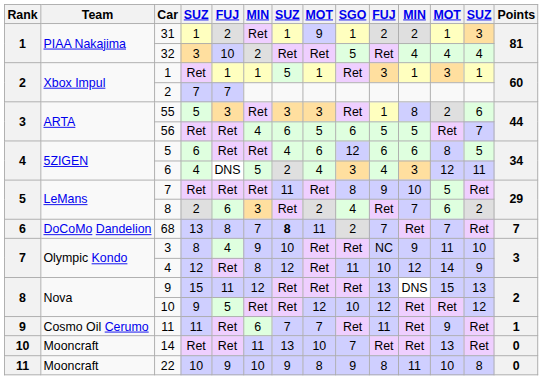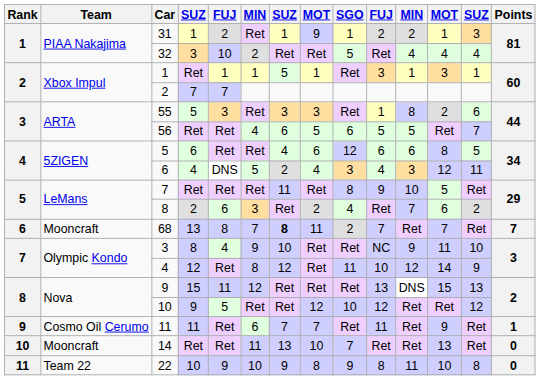 <table class="wikitable" style="font-size: 85%; text-align:center">
 <tr>
 <th>Rank</th>
 <th>Team</th>
 <th>Car</th>
 <th><a href='#'>SUZ</a></th>
 <th><a href='#'>FUJ</a></th>
 <th><a href='#'>MIN</a></th>
 <th><a href='#'>SUZ</a></th>
 <th><a href='#'>MOT</a></th>
 <th><a href='#'>SGO</a></th>
 <th><a href='#'>FUJ</a></th>
 <th><a href='#'>MIN</a></th>
 <th><a href='#'>MOT</a></th>
 <th><a href='#'>SUZ</a></th>
 <th>Points</th>
 </tr>
 <tr>
 <th rowspan=2>1</th>
 <td rowspan=2 align="left"><a href='#'>PIAA Nakajima</a></td>
 <td>31</td>
 <td style="background:#FFFFBF;">1</td>
 <td style="background:#DFDFDF;">2</td>
 <td style="background:#EFCFFF;">Ret</td>
 <td style="background:#FFFFBF;">1</td>
 <td style="background:#CFCFFF;">9</td>
 <td style="background:#FFFFBF;">1</td>
 <td style="background:#DFDFDF;">2</td>
 <td style="background:#DFDFDF;">2</td>
 <td style="background:#FFFFBF;">1</td>
 <td style="background:#FFDF9F;">3</td>
 <th rowspan=2>81</th>
 </tr>
 <tr>
 <td>32</td>
 <td style="background:#FFDF9F;">3</td>
 <td style="background:#CFCFFF;">10</td>
 <td style="background:#DFDFDF;">2</td>
 <td style="background:#EFCFFF;">Ret</td>
 <td style="background:#EFCFFF;">Ret</td>
 <td style="background:#DFFFDF;">5</td>
 <td style="background:#EFCFFF;">Ret</td>
 <td style="background:#DFFFDF;">4</td>
 <td style="background:#DFFFDF;">4</td>
 <td style="background:#DFFFDF;">4</td>
 </tr>
 <tr>
 <th rowspan=2>2</th>
 <td rowspan=2 align="left"><a href='#'>Xbox Impul</a></td>
 <td>1</td>
 <td style="background:#EFCFFF;">Ret</td>
 <td style="background:#FFFFBF;">1</td>
 <td style="background:#FFFFBF;">1</td>
 <td style="background:#DFFFDF;">5</td>
 <td style="background:#FFFFBF;">1</td>
 <td style="background:#EFCFFF;">Ret</td>
 <td style="background:#FFDF9F;">3</td>
 <td style="background:#FFFFBF;">1</td>
 <td style="background:#FFDF9F;">3</td>
 <td style="background:#FFFFBF;">1</td>
 <th rowspan=2>60</th>
 </tr>
 <tr>
 <td>2</td>
 <td style="background:#CFCFFF;">7</td>
 <td style="background:#CFCFFF;">7</td>
 <td></td>
 <td></td>
 <td></td>
 <td></td>
 <td></td>
 <td></td>
 <td></td>
 <td></td>
 </tr>
 <tr>
 <th rowspan=2>3</th>
 <td rowspan=2 align="left"><a href='#'>ARTA</a></td>
 <td>55</td>
 <td style="background:#DFFFDF;">5</td>
 <td style="background:#FFDF9F;">3</td>
 <td style="background:#EFCFFF;">Ret</td>
 <td style="background:#FFDF9F;">3</td>
 <td style="background:#FFDF9F;">3</td>
 <td style="background:#EFCFFF;">Ret</td>
 <td style="background:#FFFFBF;">1</td>
 <td style="background:#CFCFFF;">8</td>
 <td style="background:#DFDFDF;">2</td>
 <td style="background:#DFFFDF;">6</td>
 <th rowspan=2>44</th>
 </tr>
 <tr>
 <td>56</td>
 <td style="background:#EFCFFF;">Ret</td>
 <td style="background:#EFCFFF;">Ret</td>
 <td style="background:#DFFFDF;">4</td>
 <td style="background:#DFFFDF;">6</td>
 <td style="background:#DFFFDF;">5</td>
 <td style="background:#DFFFDF;">6</td>
 <td style="background:#DFFFDF;">5</td>
 <td style="background:#DFFFDF;">5</td>
 <td style="background:#EFCFFF;">Ret</td>
 <td style="background:#CFCFFF;">7</td>
 </tr>
 <tr>
 <th rowspan=2>4</th>
 <td rowspan=2 align="left"><a href='#'>5ZIGEN</a></td>
 <td>5</td>
 <td style="background:#DFFFDF;">6</td>
 <td style="background:#EFCFFF;">Ret</td>
 <td style="background:#EFCFFF;">Ret</td>
 <td style="background:#DFFFDF;">4</td>
 <td style="background:#DFFFDF;">6</td>
 <td style="background:#CFCFFF;">12</td>
 <td style="background:#DFFFDF;">6</td>
 <td style="background:#DFFFDF;">6</td>
 <td style="background:#CFCFFF;">8</td>
 <td style="background:#DFFFDF;">5</td>
 <th rowspan=2>34</th>
 </tr>
 <tr>
 <td>6</td>
 <td style="background:#DFFFDF;">4</td>
 <td style="background:#FFFFFF;">DNS</td>
 <td style="background:#DFFFDF;">5</td>
 <td style="background:#DFDFDF;">2</td>
 <td style="background:#DFFFDF;">4</td>
 <td style="background:#FFDF9F;">3</td>
 <td style="background:#DFFFDF;">4</td>
 <td style="background:#FFDF9F;">3</td>
 <td style="background:#CFCFFF;">12</td>
 <td style="background:#CFCFFF;">11</td>
 </tr>
 <tr>
 <th rowspan=2>5</th>
 <td rowspan=2 align="left"><a href='#'>LeMans</a></td>
 <td>7</td>
 <td style="background:#EFCFFF;">Ret</td>
 <td style="background:#EFCFFF;">Ret</td>
 <td style="background:#EFCFFF;">Ret</td>
 <td style="background:#CFCFFF;">11</td>
 <td style="background:#EFCFFF;">Ret</td>
 <td style="background:#CFCFFF;">8</td>
 <td style="background:#CFCFFF;">9</td>
 <td style="background:#CFCFFF;">10</td>
 <td style="background:#DFFFDF;">5</td>
 <td style="background:#EFCFFF;">Ret</td>
 <th rowspan=2>29</th>
 </tr>
 <tr>
 <td>8</td>
 <td style="background:#DFDFDF;">2</td>
 <td style="background:#DFFFDF;">6</td>
 <td style="background:#FFDF9F;">3</td>
 <td style="background:#EFCFFF;">Ret</td>
 <td style="background:#DFDFDF;">2</td>
 <td style="background:#DFFFDF;">4</td>
 <td style="background:#EFCFFF;">Ret</td>
 <td style="background:#CFCFFF;">7</td>
 <td style="background:#DFFFDF;">6</td>
 <td style="background:#DFDFDF;">2</td>
 </tr>
 <tr>
 <th>6</th>
-<td align="left"><a href='#'>DoCoMo</a> <a href='#'>Dandelion</a></td>
+<td align="left">Mooncraft</td>
 <td>68</td>
 <td style="background:#CFCFFF;">13</td>
 <td style="background:#CFCFFF;">8</td>
 <td style="background:#CFCFFF;">7</td>
 <td style="background:#CFCFFF;"><strong>8</strong></td>
 <td style="background:#CFCFFF;">11</td>
 <td style="background:#DFDFDF;">2</td>
 <td style="background:#CFCFFF;">7</td>
 <td style="background:#EFCFFF;">Ret</td>
 <td style="background:#CFCFFF;">7</td>
 <td style="background:#EFCFFF;">Ret</td>
 <th>7</th>
 </tr>
 <tr>
 <th rowspan=2>7</th>
 <td rowspan=2 align="left">Olympic <a href='#'>Kondo</a></td>
 <td>3</td>
 <td style="background:#CFCFFF;">8</td>
 <td style="background:#DFFFDF;">4</td>
 <td style="background:#CFCFFF;">9</td>
 <td style="background:#CFCFFF;">10</td>
 <td style="background:#EFCFFF;">Ret</td>
 <td style="background:#EFCFFF;">Ret</td>
 <td style="background:#CFCFFF;">NC</td>
 <td style="background:#CFCFFF;">9</td>
 <td style="background:#CFCFFF;">11</td>
 <td style="background:#CFCFFF;">10</td>
 <th rowspan=2>3</th>
 </tr>
 <tr>
 <td>4</td>
 <td style="background:#CFCFFF;">12</td>
 <td style="background:#EFCFFF;">Ret</td>
 <td style="background:#CFCFFF;">8</td>
 <td style="background:#CFCFFF;">12</td>
 <td style="background:#EFCFFF;">Ret</td>
 <td style="background:#CFCFFF;">11</td>
 <td style="background:#CFCFFF;">10</td>
 <td style="background:#CFCFFF;">12</td>
 <td style="background:#CFCFFF;">14</td>
 <td style="background:#CFCFFF;">9</td>
 </tr>
 <tr>
 <th rowspan=2>8</th>
 <td rowspan=2 align="left">Nova</td>
 <td>9</td>
 <td style="background:#CFCFFF;">15</td>
 <td style="background:#CFCFFF;">11</td>
 <td style="background:#CFCFFF;">12</td>
 <td style="background:#EFCFFF;">Ret</td>
 <td style="background:#EFCFFF;">Ret</td>
 <td style="background:#EFCFFF;">Ret</td>
 <td style="background:#CFCFFF;">13</td>
 <td style="background:#FFFFFF;">DNS</td>
 <td style="background:#CFCFFF;">15</td>
 <td style="background:#CFCFFF;">13</td>
 <th rowspan=2>2</th>
 </tr>
 <tr>
 <td>10</td>
 <td style="background:#CFCFFF;">9</td>
 <td style="background:#DFFFDF;">5</td>
 <td style="background:#EFCFFF;">Ret</td>
 <td style="background:#EFCFFF;">Ret</td>
 <td style="background:#CFCFFF;">12</td>
 <td style="background:#CFCFFF;">10</td>
 <td style="background:#CFCFFF;">12</td>
 <td style="background:#EFCFFF;">Ret</td>
 <td style="background:#EFCFFF;">Ret</td>
 <td style="background:#CFCFFF;">12</td>
 </tr>
 <tr>
 <th>9</th>
 <td align="left">Cosmo Oil <a href='#'>Cerumo</a></td>
 <td>11</td>
 <td style="background:#CFCFFF;">11</td>
 <td style="background:#EFCFFF;">Ret</td>
 <td style="background:#DFFFDF;">6</td>
 <td style="background:#CFCFFF;">7</td>
 <td style="background:#CFCFFF;">7</td>
 <td style="background:#EFCFFF;">Ret</td>
 <td style="background:#CFCFFF;">11</td>
 <td style="background:#EFCFFF;">Ret</td>
 <td style="background:#CFCFFF;">9</td>
 <td style="background:#EFCFFF;">Ret</td>
 <th>1</th>
 </tr>
 <tr>
 <th>10</th>
 <td align="left">Mooncraft</td>
 <td>14</td>
 <td style="background:#EFCFFF;">Ret</td>
 <td style="background:#EFCFFF;">Ret</td>
 <td style="background:#CFCFFF;">11</td>
 <td style="background:#CFCFFF;">13</td>
 <td style="background:#CFCFFF;">10</td>
 <td style="background:#CFCFFF;">7</td>
 <td style="background:#EFCFFF;">Ret</td>
 <td style="background:#EFCFFF;">Ret</td>
 <td style="background:#CFCFFF;">13</td>
 <td style="background:#EFCFFF;">Ret</td>
 <th>0</th>
 </tr>
 <tr>
 <th>11</th>
-<td align="left">Mooncraft</td>
+<td align="left">Team 22</td>
 <td>22</td>
 <td style="background:#CFCFFF;">10</td>
 <td style="background:#CFCFFF;">9</td>
 <td style="background:#CFCFFF;">10</td>
 <td style="background:#CFCFFF;">9</td>
 <td style="background:#CFCFFF;">8</td>
 <td style="background:#CFCFFF;">9</td>
 <td style="background:#CFCFFF;">8</td>
 <td style="background:#CFCFFF;">11</td>
 <td style="background:#CFCFFF;">10</td>
 <td style="background:#CFCFFF;">8</td>
 <th>0</th>
 </tr>
 </table>
